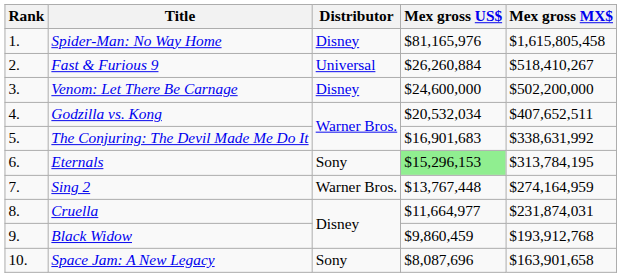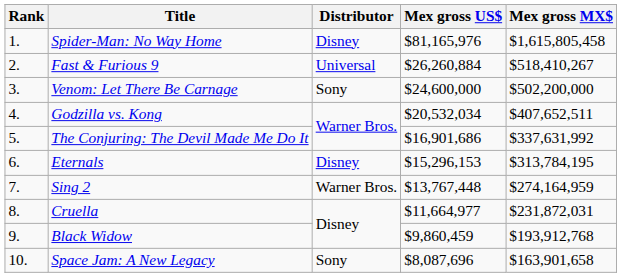 <table class="wikitable sortable" style="margin:auto; margin:auto;">
 <tr>
 <th>Rank</th>
 <th>Title</th>
 <th>Distributor</th>
 <th>Mex gross <a href='#'>US$</a></th>
 <th>Mex gross <a href='#'>MX$</a></th>
 </tr>
 <tr>
 <td>1.</td>
 <td><em><a href='#'>Spider-Man: No Way Home</a></em></td>
 <td><a href='#'>Disney</a></td>
 <td>$81,165,976</td>
 <td>$1,615,805,458</td>
 </tr>
 <tr>
 <td>2.</td>
 <td><em><a href='#'>Fast & Furious 9</a></em></td>
 <td><a href='#'>Universal</a></td>
 <td>$26,260,884</td>
 <td>$518,410,267</td>
 </tr>
 <tr>
 <td>3.</td>
 <td><em><a href='#'>Venom: Let There Be Carnage</a></em></td>
-<td><a href='#'>Disney</a></td>
+<td>Sony</td>
 <td>$24,600,000</td>
 <td>$502,200,000</td>
 </tr>
 <tr>
 <td>4.</td>
 <td><em><a href='#'>Godzilla vs. Kong</a></em></td>
 <td rowspan="2"><a href='#'>Warner Bros.</a></td>
 <td>$20,532,034</td>
 <td>$407,652,511</td>
 </tr>
 <tr>
 <td>5.</td>
 <td><em><a href='#'>The Conjuring: The Devil Made Me Do It</a></em></td>
-<td>$16,901,683</td>
-<td>$338,631,992</td>
+<td>$16,901,686</td>
+<td>$337,631,992</td>
 </tr>
 <tr>
 <td>6.</td>
 <td><em><a href='#'>Eternals</a></em></td>
-<td>Sony</td>
-<td style="background: lightgreen;">$15,296,153</td>
+<td><a href='#'>Disney</a></td>
+<td>$15,296,153</td>
 <td>$313,784,195</td>
 </tr>
 <tr>
 <td>7.</td>
 <td><em><a href='#'>Sing 2</a></em></td>
 <td>Warner Bros.</td>
 <td>$13,767,448</td>
 <td>$274,164,959</td>
 </tr>
 <tr>
 <td>8.</td>
 <td><em><a href='#'>Cruella</a></em></td>
 <td rowspan="2">Disney</td>
 <td>$11,664,977</td>
-<td>$231,874,031</td>
+<td>$231,872,031</td>
 </tr>
 <tr>
 <td>9.</td>
 <td><em><a href='#'>Black Widow</a></em></td>
 <td>$9,860,459</td>
 <td>$193,912,768</td>
 </tr>
 <tr>
 <td>10.</td>
 <td><em><a href='#'>Space Jam: A New Legacy</a></em></td>
 <td>Sony</td>
 <td>$8,087,696</td>
 <td>$163,901,658</td>
 </tr>
 </table>
